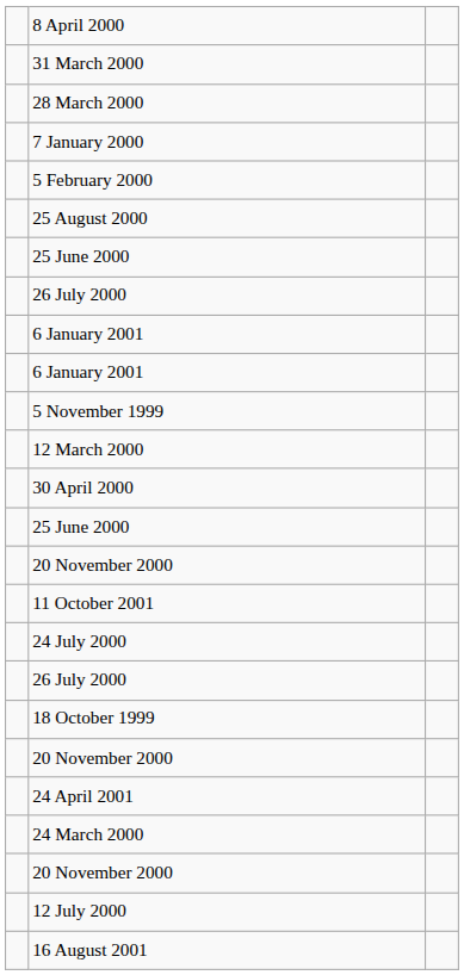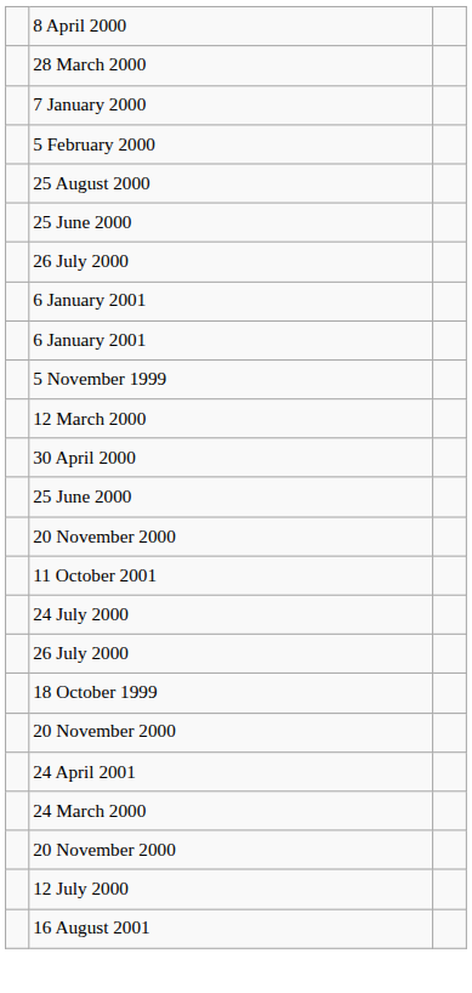 <table class="wikitable" style="font-size: 89%; float: left; width: 25em; margin-right: 1em; line-height: 1.65em !important; height: 675px;">
 <tr>
 <td></td>
 <td>8 April 2000</td>
-<td> </td>
-</tr>
-<tr>
-<td></td>
-<td>31 March 2000</td>
 <td> </td>
 </tr>
 <tr>
 <td></td>
 <td>28 March 2000</td>
 <td> </td>
 </tr>
 <tr>
 <td></td>
 <td>7 January 2000</td>
 <td> </td>
 </tr>
 <tr>
 <td></td>
 <td>5 February 2000</td>
 <td> </td>
 </tr>
 <tr>
 <td></td>
 <td>25 August 2000</td>
 <td> </td>
 </tr>
 <tr>
 <td></td>
 <td>25 June 2000</td>
 <td> </td>
 </tr>
 <tr>
 <td></td>
 <td>26 July 2000</td>
 <td> </td>
 </tr>
 <tr>
 <td></td>
 <td>6 January 2001</td>
 <td> </td>
 </tr>
 <tr>
 <td></td>
 <td>6 January 2001</td>
 <td> </td>
 </tr>
 <tr>
 <td></td>
 <td>5 November 1999</td>
 <td> </td>
 </tr>
 <tr>
 <td></td>
 <td>12 March 2000</td>
 <td> </td>
 </tr>
 <tr>
 <td></td>
 <td>30 April 2000</td>
 <td> </td>
 </tr>
 <tr>
 <td></td>
 <td>25 June 2000</td>
 <td> </td>
 </tr>
 <tr>
 <td></td>
 <td>20 November 2000</td>
 <td> </td>
 </tr>
 <tr>
 <td></td>
 <td>11 October 2001</td>
 <td> </td>
 </tr>
 <tr>
 <td></td>
 <td>24 July 2000</td>
 <td> </td>
 </tr>
 <tr>
 <td></td>
 <td>26 July 2000</td>
 <td> </td>
 </tr>
 <tr>
 <td></td>
 <td>18 October 1999</td>
 <td> </td>
 </tr>
 <tr>
 <td></td>
 <td>20 November 2000</td>
 <td> </td>
 </tr>
 <tr>
 <td></td>
 <td>24 April 2001</td>
 <td> </td>
 </tr>
 <tr>
 <td></td>
 <td>24 March 2000</td>
 <td> </td>
 </tr>
 <tr>
 <td></td>
 <td>20 November 2000</td>
 <td> </td>
 </tr>
 <tr>
 <td></td>
 <td>12 July 2000</td>
 <td> </td>
 </tr>
 <tr>
 <td></td>
 <td>16 August 2001</td>
 <td> </td>
 </tr>
 </table>
